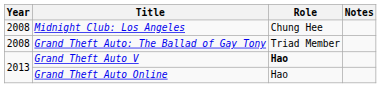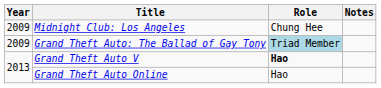 <table class="wikitable">
 <tr>
 <th>Year</th>
 <th>Title</th>
 <th>Role</th>
 <th>Notes</th>
 </tr>
 <tr>
-<td>2008</td>
+<td>2009</td>
 <td><em><a href='#'>Midnight Club: Los Angeles</a></em></td>
 <td>Chung Hee</td>
 <td></td>
 </tr>
 <tr>
-<td>2008</td>
+<td>2009</td>
 <td><em><a href='#'>Grand Theft Auto: The Ballad of Gay Tony</a></em></td>
-<td>Triad Member</td>
+<td style="background: lightblue;">Triad Member</td>
 <td></td>
 </tr>
 <tr>
 <td rowspan="2">2013</td>
 <td><em><a href='#'>Grand Theft Auto V</a></em></td>
 <td><strong>Hao</strong></td>
 <td></td>
 </tr>
 <tr>
 <td><em><a href='#'>Grand Theft Auto Online</a></em></td>
 <td>Hao</td>
 <td></td>
 </tr>
 </table>
